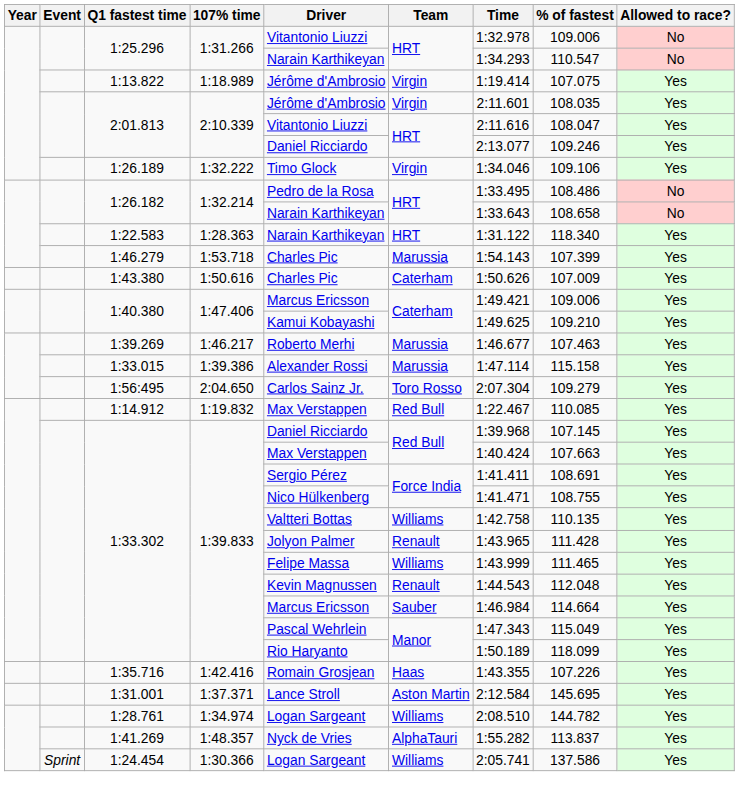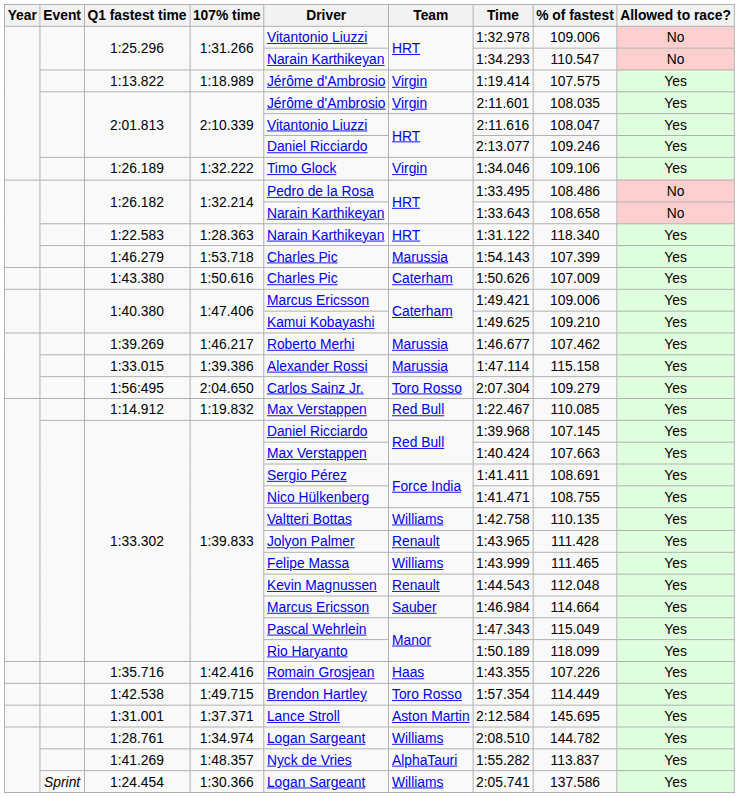 <table class="wikitable sortable" style="text-align:center; font-size:95%">
 <tr>
 <th>Year</th>
 <th>Event</th>
 <th>Q1 fastest time</th>
 <th>107% time</th>
 <th>Driver</th>
 <th>Team</th>
 <th>Time</th>
 <th>% of fastest</th>
 <th>Allowed to race?</th>
 </tr>
 <tr>
 <td rowspan="7"></td>
 <td rowspan="2"></td>
 <td rowspan="2">1:25.296</td>
 <td rowspan="2">1:31.266</td>
 <td style="text-align:left"> <a href='#'>Vitantonio Liuzzi</a></td>
 <td rowspan="2" style="text-align:left;"> <a href='#'>HRT</a></td>
 <td>1:32.978</td>
 <td>109.006</td>
 <td style="background:#FFCFCF;">No</td>
 </tr>
 <tr>
 <td style="text-align:left"> <a href='#'>Narain Karthikeyan</a></td>
 <td>1:34.293</td>
 <td>110.547</td>
 <td style="background:#FFCFCF;">No</td>
 </tr>
 <tr>
 <td></td>
 <td>1:13.822</td>
 <td>1:18.989</td>
 <td style="text-align:left"> <a href='#'>Jérôme d'Ambrosio</a></td>
 <td style="text-align:left"> <a href='#'>Virgin</a></td>
 <td>1:19.414</td>
-<td>107.075</td>
+<td>107.575</td>
 <td style="background:#DFFFDF;">Yes</td>
 </tr>
 <tr>
 <td rowspan="3"></td>
 <td rowspan="3">2:01.813</td>
 <td rowspan="3">2:10.339</td>
 <td style="text-align:left"> <a href='#'>Jérôme d'Ambrosio</a></td>
 <td style="text-align:left"> <a href='#'>Virgin</a></td>
 <td>2:11.601</td>
 <td>108.035</td>
 <td style="background:#DFFFDF;">Yes</td>
 </tr>
 <tr>
 <td style="text-align:left"> <a href='#'>Vitantonio Liuzzi</a></td>
 <td rowspan="2" style="text-align:left;"> <a href='#'>HRT</a></td>
 <td>2:11.616</td>
 <td>108.047</td>
 <td style="background:#DFFFDF;">Yes</td>
 </tr>
 <tr>
 <td style="text-align:left"> <a href='#'>Daniel Ricciardo</a></td>
 <td>2:13.077</td>
 <td>109.246</td>
 <td style="background:#DFFFDF;">Yes</td>
 </tr>
 <tr>
 <td></td>
 <td>1:26.189</td>
 <td>1:32.222</td>
 <td style="text-align:left"> <a href='#'>Timo Glock</a></td>
 <td style="text-align:left"> <a href='#'>Virgin</a></td>
 <td>1:34.046</td>
 <td>109.106</td>
 <td style="background:#DFFFDF;">Yes</td>
 </tr>
 <tr>
 <td rowspan="4"></td>
 <td rowspan="2"></td>
 <td rowspan="2">1:26.182</td>
 <td rowspan="2">1:32.214</td>
 <td style="text-align:left"> <a href='#'>Pedro de la Rosa</a></td>
 <td rowspan="2" style="text-align:left;"> <a href='#'>HRT</a></td>
 <td>1:33.495</td>
 <td>108.486</td>
 <td style="background:#FFCFCF;">No</td>
 </tr>
 <tr>
 <td style="text-align:left"> <a href='#'>Narain Karthikeyan</a></td>
 <td>1:33.643</td>
 <td>108.658</td>
 <td style="background:#FFCFCF;">No</td>
 </tr>
 <tr>
 <td></td>
 <td>1:22.583</td>
 <td>1:28.363</td>
 <td style="text-align:left"> <a href='#'>Narain Karthikeyan</a></td>
 <td style="text-align:left"> <a href='#'>HRT</a></td>
 <td>1:31.122</td>
 <td>118.340</td>
 <td style="background:#DFFFDF;">Yes</td>
 </tr>
 <tr>
 <td></td>
 <td>1:46.279</td>
 <td>1:53.718</td>
 <td style="text-align:left"> <a href='#'>Charles Pic</a></td>
 <td style="text-align:left"> <a href='#'>Marussia</a></td>
 <td>1:54.143</td>
 <td>107.399</td>
 <td style="background:#DFFFDF;">Yes</td>
 </tr>
 <tr>
 <td></td>
 <td></td>
 <td>1:43.380</td>
 <td>1:50.616</td>
 <td style="text-align:left"> <a href='#'>Charles Pic</a></td>
 <td style="text-align:left"> <a href='#'>Caterham</a></td>
 <td>1:50.626</td>
 <td>107.009</td>
 <td style="background:#DFFFDF;">Yes</td>
 </tr>
 <tr>
 <td rowspan="2"></td>
 <td rowspan="2"></td>
 <td rowspan="2">1:40.380</td>
 <td rowspan="2">1:47.406</td>
 <td style="text-align:left;"> <a href='#'>Marcus Ericsson</a></td>
 <td rowspan="2" style="text-align:left;"> <a href='#'>Caterham</a></td>
 <td>1:49.421</td>
 <td>109.006</td>
 <td style="background:#DFFFDF;">Yes</td>
 </tr>
 <tr>
 <td style="text-align:left"> <a href='#'>Kamui Kobayashi</a></td>
 <td>1:49.625</td>
 <td>109.210</td>
 <td style="background:#DFFFDF;">Yes</td>
 </tr>
 <tr>
 <td rowspan="3"></td>
 <td></td>
 <td>1:39.269</td>
 <td>1:46.217</td>
 <td style="text-align:left"> <a href='#'>Roberto Merhi</a></td>
 <td style="text-align:left"> <a href='#'>Marussia</a></td>
 <td>1:46.677</td>
-<td>107.463</td>
+<td>107.462</td>
 <td style="background:#DFFFDF;">Yes</td>
 </tr>
 <tr>
 <td></td>
 <td>1:33.015</td>
 <td>1:39.386</td>
 <td style="text-align:left"> <a href='#'>Alexander Rossi</a></td>
 <td style="text-align:left"> <a href='#'>Marussia</a></td>
 <td>1:47.114</td>
 <td>115.158</td>
 <td style="background:#DFFFDF;">Yes</td>
 </tr>
 <tr>
 <td></td>
 <td>1:56:495</td>
 <td>2:04.650</td>
 <td style="text-align:left"> <a href='#'>Carlos Sainz Jr.</a></td>
 <td style="text-align:left"> <a href='#'>Toro Rosso</a></td>
 <td>2:07.304</td>
 <td>109.279</td>
 <td style="background:#DFFFDF;">Yes</td>
 </tr>
 <tr>
 <td rowspan="12"></td>
 <td></td>
 <td>1:14.912</td>
 <td>1:19.832</td>
 <td style="text-align:left"> <a href='#'>Max Verstappen</a></td>
 <td style="text-align:left"> <a href='#'>Red Bull</a></td>
 <td>1:22.467</td>
 <td>110.085</td>
 <td style="background:#DFFFDF;">Yes</td>
 </tr>
 <tr>
 <td rowspan="11"></td>
 <td rowspan="11">1:33.302</td>
 <td rowspan="11">1:39.833</td>
 <td style="text-align:left"> <a href='#'>Daniel Ricciardo</a></td>
 <td rowspan="2" style="text-align:left;"> <a href='#'>Red Bull</a></td>
 <td>1:39.968</td>
 <td>107.145</td>
 <td style="background:#DFFFDF;">Yes</td>
 </tr>
 <tr>
 <td style="text-align:left"> <a href='#'>Max Verstappen</a></td>
 <td>1:40.424</td>
 <td>107.663</td>
 <td style="background:#DFFFDF;">Yes</td>
 </tr>
 <tr>
 <td style="text-align:left"> <a href='#'>Sergio Pérez</a></td>
 <td rowspan="2" style="text-align:left;"> <a href='#'>Force India</a></td>
 <td>1:41.411</td>
 <td>108.691</td>
 <td style="background:#DFFFDF;">Yes</td>
 </tr>
 <tr>
 <td style="text-align:left"> <a href='#'>Nico Hülkenberg</a></td>
 <td>1:41.471</td>
 <td>108.755</td>
 <td style="background:#DFFFDF;">Yes</td>
 </tr>
 <tr>
 <td style="text-align:left"> <a href='#'>Valtteri Bottas</a></td>
 <td style="text-align:left"> <a href='#'>Williams</a></td>
 <td>1:42.758</td>
 <td>110.135</td>
 <td style="background:#DFFFDF;">Yes</td>
 </tr>
 <tr>
 <td style="text-align:left"> <a href='#'>Jolyon Palmer</a></td>
 <td style="text-align:left"> <a href='#'>Renault</a></td>
 <td>1:43.965</td>
 <td>111.428</td>
 <td style="background:#DFFFDF;">Yes</td>
 </tr>
 <tr>
 <td style="text-align:left"> <a href='#'>Felipe Massa</a></td>
 <td style="text-align:left"> <a href='#'>Williams</a></td>
 <td>1:43.999</td>
 <td>111.465</td>
 <td style="background:#DFFFDF;">Yes</td>
 </tr>
 <tr>
 <td style="text-align:left"> <a href='#'>Kevin Magnussen</a></td>
 <td style="text-align:left"> <a href='#'>Renault</a></td>
 <td>1:44.543</td>
 <td>112.048</td>
 <td style="background:#DFFFDF;">Yes</td>
 </tr>
 <tr>
 <td style="text-align:left"> <a href='#'>Marcus Ericsson</a></td>
 <td style="text-align:left"> <a href='#'>Sauber</a></td>
 <td>1:46.984</td>
 <td>114.664</td>
 <td style="background:#DFFFDF;">Yes</td>
 </tr>
 <tr>
 <td style="text-align:left"> <a href='#'>Pascal Wehrlein</a></td>
 <td rowspan="2" style="text-align:left;"> <a href='#'>Manor</a></td>
 <td>1:47.343</td>
 <td>115.049</td>
 <td style="background:#DFFFDF;">Yes</td>
 </tr>
 <tr>
 <td style="text-align:left"> <a href='#'>Rio Haryanto</a></td>
 <td>1:50.189</td>
 <td>118.099</td>
 <td style="background:#DFFFDF;">Yes</td>
 </tr>
 <tr>
 <td></td>
 <td></td>
 <td>1:35.716</td>
 <td>1:42.416</td>
 <td style="text-align:left"> <a href='#'>Romain Grosjean</a></td>
 <td style="text-align:left"> <a href='#'>Haas</a></td>
 <td>1:43.355</td>
 <td>107.226</td>
 <td style="background:#DFFFDF;">Yes</td>
 </tr>
 <tr>
 <td></td>
 <td></td>
+<td>1:42.538</td>
+<td>1:49.715</td>
+<td style="text-align:left"> <a href='#'>Brendon Hartley</a></td>
+<td style="text-align:left"> <a href='#'>Toro Rosso</a></td>
+<td>1:57.354</td>
+<td>114.449</td>
+<td style="background:#DFFFDF;">Yes</td>
+</tr>
+<tr>
+<td></td>
+<td></td>
 <td>1:31.001</td>
 <td>1:37.371</td>
 <td style="text-align:left"> <a href='#'>Lance Stroll</a></td>
 <td style="text-align:left"> <a href='#'>Aston Martin</a></td>
 <td>2:12.584</td>
 <td>145.695</td>
 <td style="background:#DFFFDF;">Yes</td>
 </tr>
 <tr>
 <td rowspan="3"></td>
 <td></td>
 <td>1:28.761</td>
 <td>1:34.974</td>
 <td style="text-align:left"> <a href='#'>Logan Sargeant</a></td>
 <td style="text-align:left"> <a href='#'>Williams</a></td>
 <td>2:08.510</td>
 <td>144.782</td>
 <td style="background:#DFFFDF;">Yes</td>
 </tr>
 <tr>
 <td></td>
 <td>1:41.269</td>
 <td>1:48.357</td>
 <td style="text-align:left"> <a href='#'>Nyck de Vries</a></td>
 <td style="text-align:left"> <a href='#'>AlphaTauri</a></td>
 <td>1:55.282</td>
 <td>113.837</td>
 <td style="background:#DFFFDF;">Yes</td>
 </tr>
 <tr>
 <td> <em>Sprint</em></td>
 <td>1:24.454</td>
 <td>1:30.366</td>
 <td style="text-align:left"> <a href='#'>Logan Sargeant</a></td>
 <td style="text-align:left"> <a href='#'>Williams</a></td>
 <td>2:05.741</td>
 <td>137.586</td>
 <td style="background:#DFFFDF;">Yes</td>
 </tr>
 </table>
